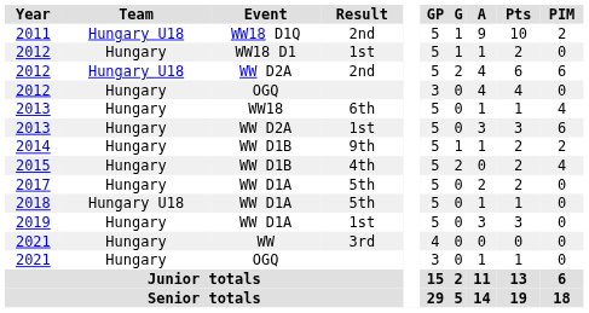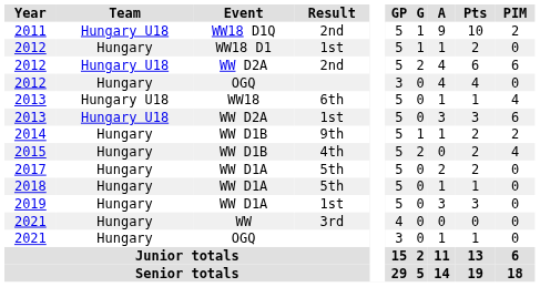 <table border="0" cellpadding="1" cellspacing="0" style="text-align:center; width:40em">
 <tr ALIGN="centre" bgcolor="#e0e0e0">
 <th>Year</th>
 <th>Team</th>
 <th>Event</th>
 <th>Result</th>
 <th rowspan="98" bgcolor="#ffffff"> </th>
 <th>GP</th>
 <th>G</th>
 <th>A</th>
 <th>Pts</th>
 <th>PIM</th>
 </tr>
 <tr>
 <td><a href='#'>2011</a></td>
 <td><a href='#'>Hungary U18</a></td>
 <td><a href='#'>WW18</a> D1Q</td>
 <td>2nd</td>
 <td>5</td>
 <td>1</td>
 <td>9</td>
 <td>10</td>
 <td>2</td>
 </tr>
 <tr bgcolor="#f0f0f0">
 <td><a href='#'>2012</a></td>
 <td>Hungary</td>
 <td>WW18 D1</td>
 <td>1st</td>
 <td>5</td>
 <td>1</td>
 <td>1</td>
 <td>2</td>
 <td>0</td>
 </tr>
 <tr>
 <td><a href='#'>2012</a></td>
 <td><a href='#'>Hungary U18</a></td>
 <td><a href='#'>WW</a> D2A</td>
 <td>2nd</td>
 <td>5</td>
 <td>2</td>
 <td>4</td>
 <td>6</td>
 <td>6</td>
 </tr>
 <tr bgcolor="#f0f0f0">
 <td><a href='#'>2012</a></td>
 <td>Hungary</td>
 <td>OGQ</td>
 <td></td>
 <td>3</td>
 <td>0</td>
 <td>4</td>
 <td>4</td>
 <td>0</td>
 </tr>
 <tr>
 <td><a href='#'>2013</a></td>
-<td>Hungary</td>
+<td>Hungary U18</td>
 <td>WW18</td>
 <td>6th</td>
 <td>5</td>
 <td>0</td>
 <td>1</td>
 <td>1</td>
 <td>4</td>
 </tr>
 <tr bgcolor="#f0f0f0">
 <td><a href='#'>2013</a></td>
-<td>Hungary</td>
+<td><a href='#'>Hungary U18</a></td>
 <td>WW D2A</td>
 <td>1st</td>
 <td>5</td>
 <td>0</td>
 <td>3</td>
 <td>3</td>
 <td>6</td>
 </tr>
 <tr>
 <td><a href='#'>2014</a></td>
 <td>Hungary</td>
 <td>WW D1B</td>
 <td>9th</td>
 <td>5</td>
 <td>1</td>
 <td>1</td>
 <td>2</td>
 <td>2</td>
 </tr>
 <tr bgcolor="#f0f0f0">
 <td><a href='#'>2015</a></td>
 <td>Hungary</td>
 <td>WW D1B</td>
 <td>4th</td>
 <td>5</td>
 <td>2</td>
 <td>0</td>
 <td>2</td>
 <td>4</td>
 </tr>
 <tr>
 <td><a href='#'>2017</a></td>
 <td>Hungary</td>
 <td>WW D1A</td>
 <td>5th</td>
 <td>5</td>
 <td>0</td>
 <td>2</td>
 <td>2</td>
 <td>0</td>
 </tr>
 <tr bgcolor="#f0f0f0">
 <td><a href='#'>2018</a></td>
-<td>Hungary U18</td>
+<td>Hungary</td>
 <td>WW D1A</td>
 <td>5th</td>
 <td>5</td>
 <td>0</td>
 <td>1</td>
 <td>1</td>
 <td>0</td>
 </tr>
 <tr>
 <td><a href='#'>2019</a></td>
 <td>Hungary</td>
 <td>WW D1A</td>
 <td>1st</td>
 <td>5</td>
 <td>0</td>
 <td>3</td>
 <td>3</td>
 <td>0</td>
 </tr>
 <tr bgcolor="#f0f0f0">
 <td><a href='#'>2021</a></td>
 <td>Hungary</td>
 <td>WW</td>
 <td>3rd</td>
 <td>4</td>
 <td>0</td>
 <td>0</td>
 <td>0</td>
 <td>0</td>
 </tr>
 <tr>
 <td><a href='#'>2021</a></td>
 <td>Hungary</td>
 <td>OGQ</td>
 <td></td>
 <td>3</td>
 <td>0</td>
 <td>1</td>
 <td>1</td>
 <td>0</td>
 </tr>
 <tr align="centre" bgcolor="#e0e0e0">
 <th colspan="4">Junior totals</th>
 <th>15</th>
 <th>2</th>
 <th>11</th>
 <th>13</th>
 <th>6</th>
 </tr>
 <tr align="centre" bgcolor="#e0e0e0">
 <th colspan="4">Senior totals</th>
 <th>29</th>
 <th>5</th>
 <th>14</th>
 <th>19</th>
 <th>18</th>
 </tr>
 </table>
